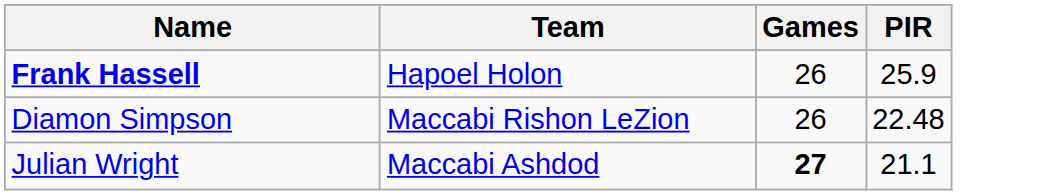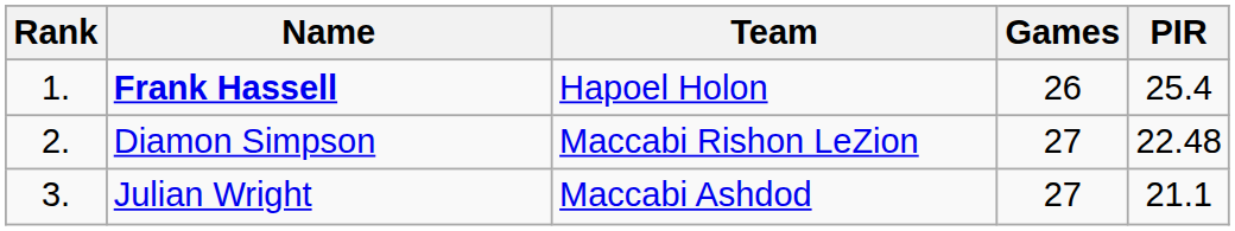 <table class="wikitable sortable" style="text-align: center">
 <tr>
+<th>Rank</th>
 <th width=200>Name</th>
 <th width=200>Team</th>
 <th>Games</th>
 <th width=40>PIR</th>
 </tr>
 <tr>
+<td>1.</td>
 <td align="left"> <strong><a href='#'>Frank Hassell</a></strong></td>
 <td align="left"><a href='#'>Hapoel Holon</a></td>
 <td>26</td>
-<td>25.9</td>
+<td>25.4</td>
 </tr>
 <tr>
+<td>2.</td>
 <td align="left"> <a href='#'>Diamon Simpson</a></td>
 <td align="left"><a href='#'>Maccabi Rishon LeZion</a></td>
-<td>26</td>
+<td>27</td>
 <td>22.48</td>
 </tr>
 <tr>
+<td>3.</td>
 <td align="left"> <a href='#'>Julian Wright</a></td>
 <td align="left"><a href='#'>Maccabi Ashdod</a></td>
-<td><strong>27</strong></td>
+<td>27</td>
 <td>21.1</td>
 </tr>
 </table>
